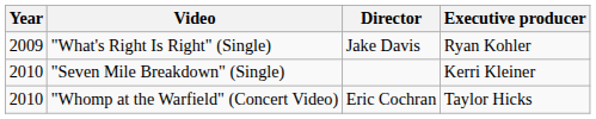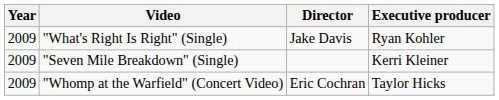 <table class="wikitable">
 <tr>
 <th>Year</th>
 <th>Video</th>
 <th>Director</th>
 <th>Executive producer</th>
 </tr>
 <tr>
 <td>2009</td>
 <td>"What's Right Is Right" (Single)</td>
 <td>Jake Davis</td>
 <td>Ryan Kohler</td>
 </tr>
 <tr>
-<td>2010</td>
+<td>2009</td>
 <td>"Seven Mile Breakdown" (Single)</td>
 <td></td>
 <td>Kerri Kleiner</td>
 </tr>
 <tr>
-<td>2010</td>
+<td>2009</td>
 <td>"Whomp at the Warfield" (Concert Video)</td>
 <td>Eric Cochran</td>
 <td>Taylor Hicks</td>
 </tr>
 </table>
